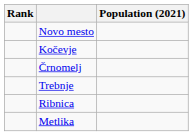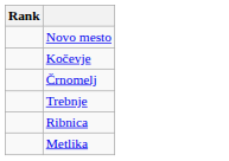 <table class="wikitable">
 <tr>
 <th>Rank</th>
 <th></th>
-<th>Population (2021)</th>
 </tr>
 <tr>
 <td></td>
 <td> <a href='#'>Novo mesto</a></td>
-<td></td>
 </tr>
 <tr>
 <td></td>
 <td> <a href='#'>Kočevje</a></td>
-<td></td>
 </tr>
 <tr>
 <td></td>
 <td> <a href='#'>Črnomelj</a></td>
-<td></td>
 </tr>
 <tr>
 <td></td>
 <td> <a href='#'>Trebnje</a></td>
-<td></td>
 </tr>
 <tr>
 <td></td>
 <td> <a href='#'>Ribnica</a></td>
-<td></td>
 </tr>
 <tr>
 <td></td>
 <td> <a href='#'>Metlika</a></td>
-<td></td>
 </tr>
 </table>
